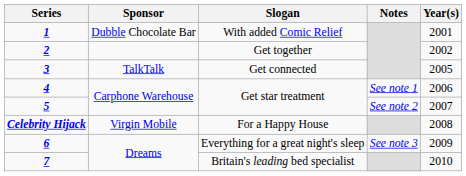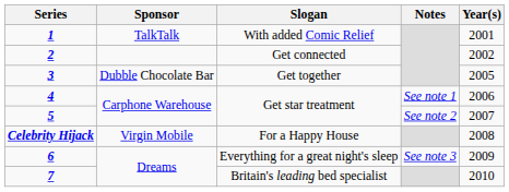 <table class="wikitable" style="text-align:center">
 <tr>
 <th>Series</th>
 <th>Sponsor</th>
 <th>Slogan</th>
 <th>Notes</th>
 <th>Year(s)</th>
 </tr>
 <tr>
 <td><strong><em><a href='#'>1</a></em></strong></td>
-<td><a href='#'>Dubble</a> Chocolate Bar</td>
+<td><a href='#'>TalkTalk</a></td>
 <td>With added <a href='#'>Comic Relief</a></td>
 <td rowspan="3" style="background:#ddd;"></td>
 <td>2001</td>
 </tr>
 <tr>
 <td><strong><em><a href='#'>2</a></em></strong></td>
 <td><a href='#'></a></td>
-<td>Get together</td>
+<td>Get connected</td>
 <td>2002</td>
 </tr>
 <tr>
 <td><strong><em><a href='#'>3</a></em></strong></td>
-<td><a href='#'>TalkTalk</a></td>
-<td>Get connected</td>
+<td><a href='#'>Dubble</a> Chocolate Bar</td>
+<td>Get together</td>
 <td>2005</td>
 </tr>
 <tr>
 <td><strong><em><a href='#'>4</a></em></strong></td>
 <td rowspan=2><a href='#'>Carphone Warehouse</a></td>
 <td rowspan=2>Get star treatment</td>
 <td><em><a href='#'>See note 1</a></em></td>
 <td>2006</td>
 </tr>
 <tr>
 <td><strong><em><a href='#'>5</a></em></strong></td>
 <td><em><a href='#'>See note 2</a></em></td>
 <td>2007</td>
 </tr>
 <tr>
 <td><strong><em><a href='#'>Celebrity Hijack</a></em></strong></td>
 <td><a href='#'>Virgin Mobile</a></td>
 <td>For a Happy House</td>
 <td style="background:#ddd;"></td>
 <td>2008</td>
 </tr>
 <tr>
 <td><strong><em><a href='#'>6</a></em></strong></td>
 <td rowspan=2><a href='#'>Dreams</a></td>
 <td>Everything for a great night's sleep</td>
 <td><em><a href='#'>See note 3</a></em></td>
 <td>2009</td>
 </tr>
 <tr>
 <td><strong><em><a href='#'>7</a></em></strong></td>
 <td>Britain's <em>leading</em> bed specialist</td>
 <td style="background:#ddd;"></td>
 <td>2010</td>
 </tr>
 </table>
